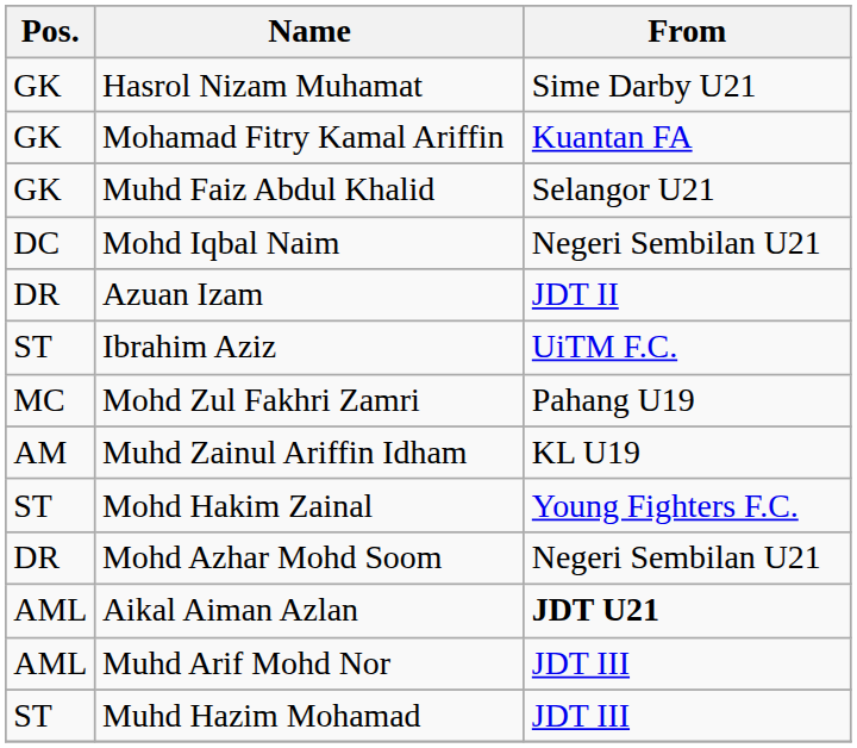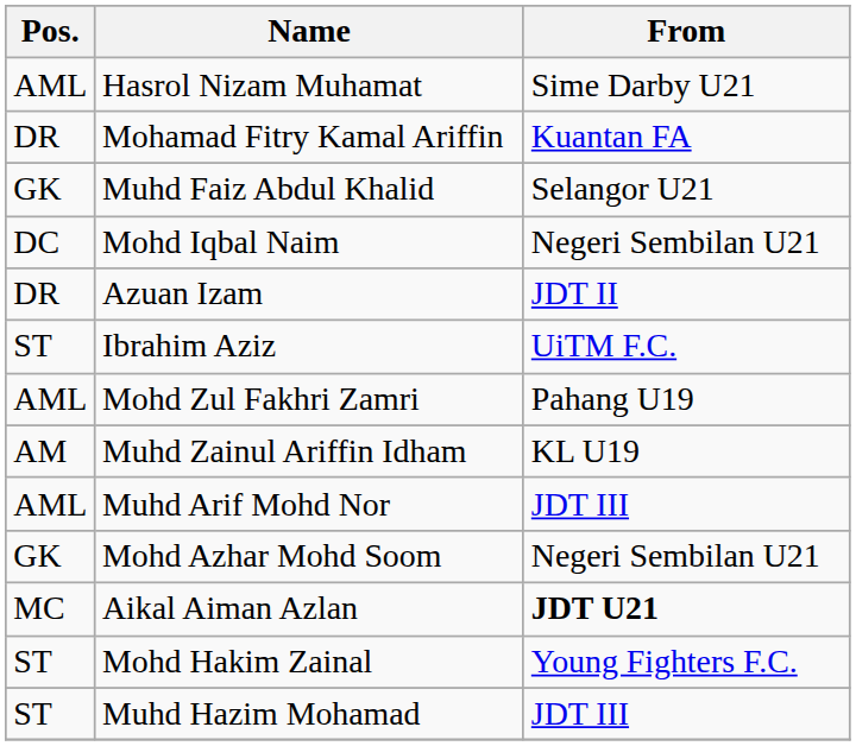 <table class="wikitable sortable">
 <tr>
 <th width= 25>Pos.</th>
 <th width= 200>Name</th>
 <th width= 150>From</th>
 </tr>
 <tr>
-<td>GK</td>
+<td>AML</td>
 <td> Hasrol Nizam Muhamat</td>
 <td> Sime Darby U21</td>
 </tr>
 <tr>
-<td>GK</td>
+<td>DR</td>
 <td> Mohamad Fitry Kamal Ariffin</td>
 <td> <a href='#'>Kuantan FA</a></td>
 </tr>
 <tr>
 <td>GK</td>
 <td> Muhd Faiz Abdul Khalid</td>
 <td> Selangor U21</td>
 </tr>
 <tr>
 <td>DC</td>
 <td> Mohd Iqbal Naim</td>
 <td> Negeri Sembilan U21</td>
 </tr>
 <tr>
 <td>DR</td>
 <td> Azuan Izam</td>
 <td> <a href='#'>JDT II</a></td>
 </tr>
 <tr>
 <td>ST</td>
 <td> Ibrahim Aziz</td>
 <td> <a href='#'>UiTM F.C.</a></td>
 </tr>
 <tr>
-<td>MC</td>
+<td>AML</td>
 <td> Mohd Zul Fakhri Zamri</td>
 <td> Pahang U19</td>
 </tr>
 <tr>
 <td>AM</td>
 <td> Muhd Zainul Ariffin Idham</td>
 <td> KL U19</td>
 </tr>
 <tr>
-<td>ST</td>
-<td> Mohd Hakim Zainal</td>
-<td> <a href='#'>Young Fighters F.C.</a></td>
+<td>AML</td>
+<td> Muhd Arif Mohd Nor</td>
+<td> <a href='#'>JDT III</a></td>
 </tr>
 <tr>
-<td>DR</td>
+<td>GK</td>
 <td> Mohd Azhar Mohd Soom</td>
 <td> Negeri Sembilan U21</td>
 </tr>
 <tr>
-<td>AML</td>
+<td>MC</td>
 <td> Aikal Aiman Azlan</td>
 <td><strong> JDT U21</strong></td>
 </tr>
 <tr>
-<td>AML</td>
-<td> Muhd Arif Mohd Nor</td>
-<td> <a href='#'>JDT III</a></td>
+<td>ST</td>
+<td> Mohd Hakim Zainal</td>
+<td> <a href='#'>Young Fighters F.C.</a></td>
 </tr>
 <tr>
 <td>ST</td>
 <td> Muhd Hazim Mohamad</td>
 <td> <a href='#'>JDT III</a></td>
 </tr>
 <tr>
 </tr>
 </table>
